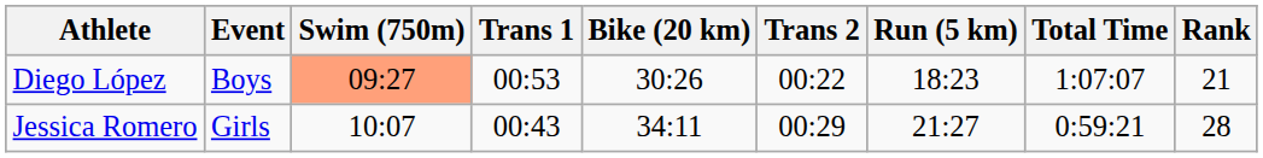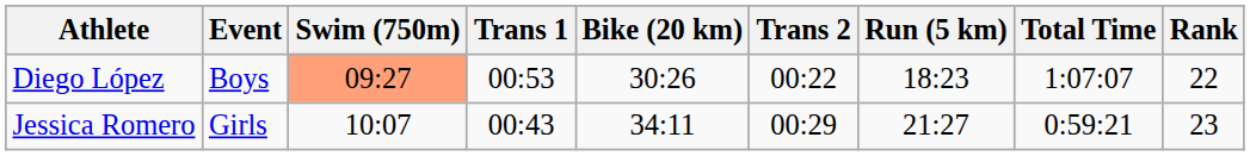 <table class="wikitable" style="font-size:90%;">
 <tr>
 <th>Athlete</th>
 <th>Event</th>
 <th>Swim (750m)</th>
 <th>Trans 1</th>
 <th>Bike (20 km)</th>
 <th>Trans 2</th>
 <th>Run (5 km)</th>
 <th>Total Time</th>
 <th>Rank</th>
 </tr>
 <tr align=center>
 <td align=left><a href='#'>Diego López</a></td>
 <td align=left><a href='#'>Boys</a></td>
 <td style="background: lightsalmon;">09:27</td>
 <td>00:53</td>
 <td>30:26</td>
 <td>00:22</td>
 <td>18:23</td>
 <td>1:07:07</td>
-<td>21</td>
+<td>22</td>
 </tr>
 <tr align=center>
 <td align=left><a href='#'>Jessica Romero</a></td>
 <td align=left><a href='#'>Girls</a></td>
 <td>10:07</td>
 <td>00:43</td>
 <td>34:11</td>
 <td>00:29</td>
 <td>21:27</td>
 <td>0:59:21</td>
-<td>28</td>
+<td>23</td>
 </tr>
 </table>
